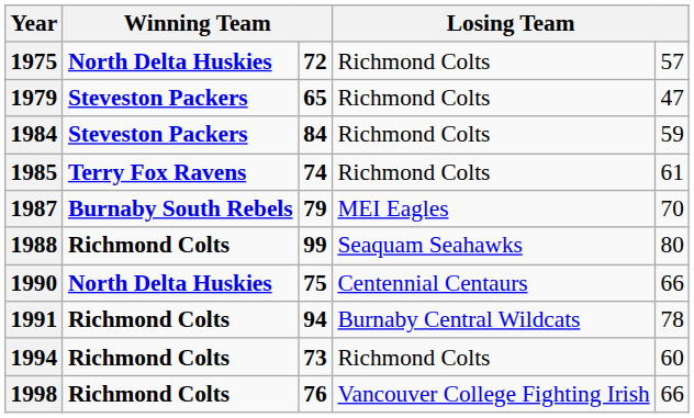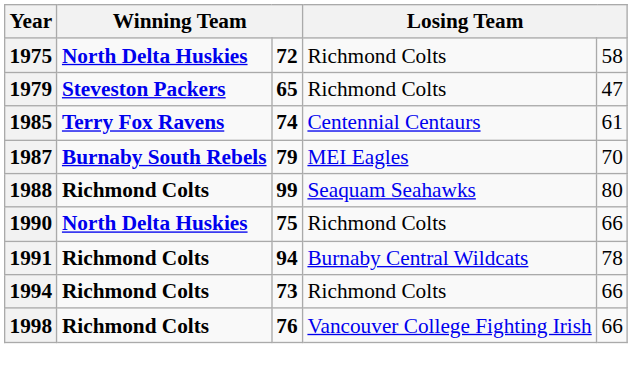 <table class="wikitable">
 <tr>
 <th>Year</th>
 <th colspan=2>Winning Team</th>
 <th colspan=2>Losing Team</th>
 </tr>
 <tr>
 <th>1975</th>
 <td><strong><a href='#'>North Delta Huskies</a></strong></td>
 <td><strong>72</strong></td>
 <td>Richmond Colts</td>
-<td>57</td>
+<td>58</td>
 </tr>
 <tr>
 <th>1979</th>
 <td><strong><a href='#'>Steveston Packers</a></strong></td>
 <td><strong>65</strong></td>
 <td>Richmond Colts</td>
 <td>47</td>
 </tr>
 <tr>
-<th>1984</th>
-<td><strong><a href='#'>Steveston Packers</a></strong></td>
-<td><strong>84</strong></td>
-<td>Richmond Colts</td>
-<td>59</td>
-</tr>
-<tr>
 <th>1985</th>
 <td><strong><a href='#'>Terry Fox Ravens</a></strong></td>
 <td><strong>74</strong></td>
-<td>Richmond Colts</td>
+<td><a href='#'>Centennial Centaurs</a></td>
 <td>61</td>
 </tr>
 <tr>
 <th>1987</th>
 <td><strong><a href='#'>Burnaby South Rebels</a></strong></td>
 <td><strong>79</strong></td>
 <td><a href='#'>MEI Eagles</a></td>
 <td>70</td>
 </tr>
 <tr>
 <th>1988</th>
 <td><strong>Richmond Colts</strong></td>
 <td><strong>99</strong></td>
 <td><a href='#'>Seaquam Seahawks</a></td>
 <td>80</td>
 </tr>
 <tr>
 <th>1990</th>
 <td><strong><a href='#'>North Delta Huskies</a></strong></td>
 <td><strong>75</strong></td>
-<td><a href='#'>Centennial Centaurs</a></td>
+<td>Richmond Colts</td>
 <td>66</td>
 </tr>
 <tr>
 <th>1991</th>
 <td><strong>Richmond Colts</strong></td>
 <td><strong>94</strong></td>
 <td><a href='#'>Burnaby Central Wildcats</a></td>
 <td>78</td>
 </tr>
 <tr>
 <th>1994</th>
 <td><strong>Richmond Colts</strong></td>
 <td><strong>73</strong></td>
 <td>Richmond Colts</td>
-<td>60</td>
+<td>66</td>
 </tr>
 <tr>
 <th>1998</th>
 <td><strong>Richmond Colts</strong></td>
 <td><strong>76</strong></td>
 <td><a href='#'>Vancouver College Fighting Irish</a></td>
 <td>66</td>
 </tr>
 </table>
